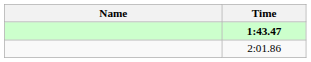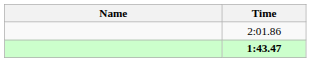 <table class="wikitable" style="text-align:center;">
 <tr>
 <th style="width:19em">Name</th>
 <th style="width:7em">Time</th>
 </tr>
+<tr>
+<td align=left></td>
+<td>2:01.86</td>
+</tr>
 <tr bgcolor=ccffcc>
 <td align=left><strong></strong></td>
 <td><strong>1:43.47</strong></td>
 </tr>
-<tr>
-<td align=left></td>
-<td>2:01.86</td>
-</tr>
 </table>
